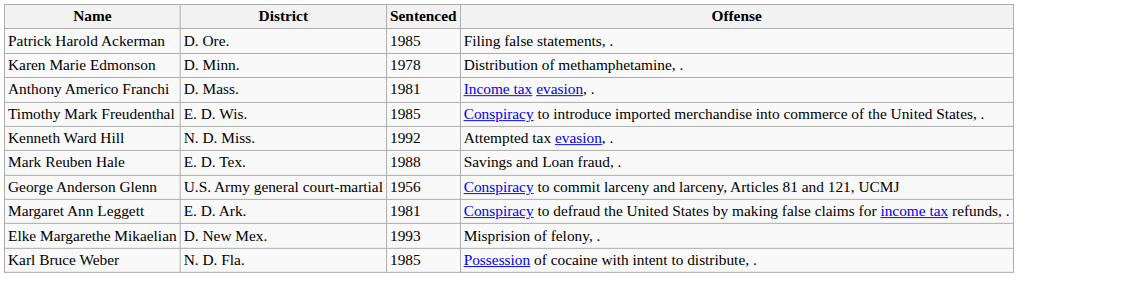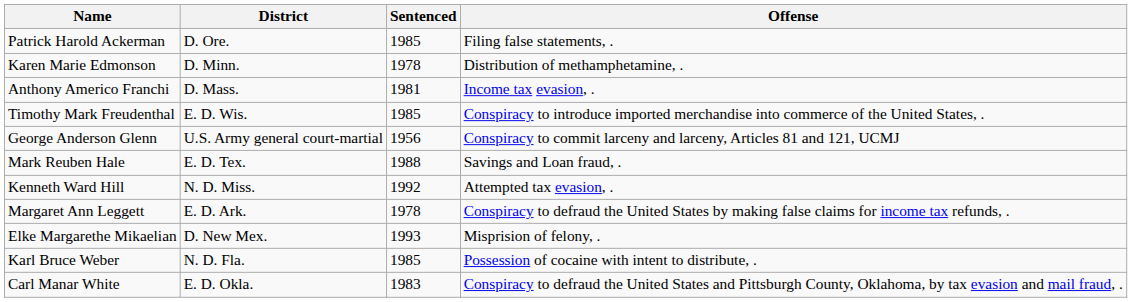 <table class="wikitable">
 <tr>
 <th>Name</th>
 <th>District</th>
 <th>Sentenced</th>
 <th>Offense</th>
 </tr>
 <tr>
 <td>Patrick Harold Ackerman</td>
 <td>D. Ore.</td>
 <td>1985</td>
 <td>Filing false statements, .</td>
 </tr>
 <tr>
 <td>Karen Marie Edmonson</td>
 <td>D. Minn.</td>
 <td>1978</td>
 <td>Distribution of methamphetamine, .</td>
 </tr>
 <tr>
 <td>Anthony Americo Franchi</td>
 <td>D. Mass.</td>
 <td>1981</td>
 <td><a href='#'>Income tax</a> <a href='#'>evasion</a>, .</td>
 </tr>
 <tr>
 <td>Timothy Mark Freudenthal</td>
 <td>E. D. Wis.</td>
 <td>1985</td>
 <td><a href='#'>Conspiracy</a> to introduce imported merchandise into commerce of the United States, .</td>
 </tr>
 <tr>
-<td>Kenneth Ward Hill</td>
-<td>N. D. Miss.</td>
-<td>1992</td>
-<td>Attempted tax <a href='#'>evasion</a>, .</td>
+<td>George Anderson Glenn</td>
+<td>U.S. Army general court-martial</td>
+<td>1956</td>
+<td><a href='#'>Conspiracy</a> to commit larceny and larceny, Articles 81 and 121, UCMJ</td>
 </tr>
 <tr>
 <td>Mark Reuben Hale</td>
 <td>E. D. Tex.</td>
 <td>1988</td>
 <td>Savings and Loan fraud, .</td>
 </tr>
 <tr>
-<td>George Anderson Glenn</td>
-<td>U.S. Army general court-martial</td>
-<td>1956</td>
-<td><a href='#'>Conspiracy</a> to commit larceny and larceny, Articles 81 and 121, UCMJ</td>
+<td>Kenneth Ward Hill</td>
+<td>N. D. Miss.</td>
+<td>1992</td>
+<td>Attempted tax <a href='#'>evasion</a>, .</td>
 </tr>
 <tr>
 <td>Margaret Ann Leggett</td>
 <td>E. D. Ark.</td>
-<td>1981</td>
+<td>1978</td>
 <td><a href='#'>Conspiracy</a> to defraud the United States by making false claims for <a href='#'>income tax</a> refunds, .</td>
 </tr>
 <tr>
 <td>Elke Margarethe Mikaelian</td>
 <td>D. New Mex.</td>
 <td>1993</td>
 <td>Misprision of felony, .</td>
 </tr>
 <tr>
 <td>Karl Bruce Weber</td>
 <td>N. D. Fla.</td>
 <td>1985</td>
 <td><a href='#'>Possession</a> of cocaine with intent to distribute, .</td>
 </tr>
+<tr>
+<td>Carl Manar White</td>
+<td>E. D. Okla.</td>
+<td>1983</td>
+<td><a href='#'>Conspiracy</a> to defraud the United States and Pittsburgh County, Oklahoma, by tax <a href='#'>evasion</a> and <a href='#'>mail fraud</a>, .</td>
+</tr>
 </table>
